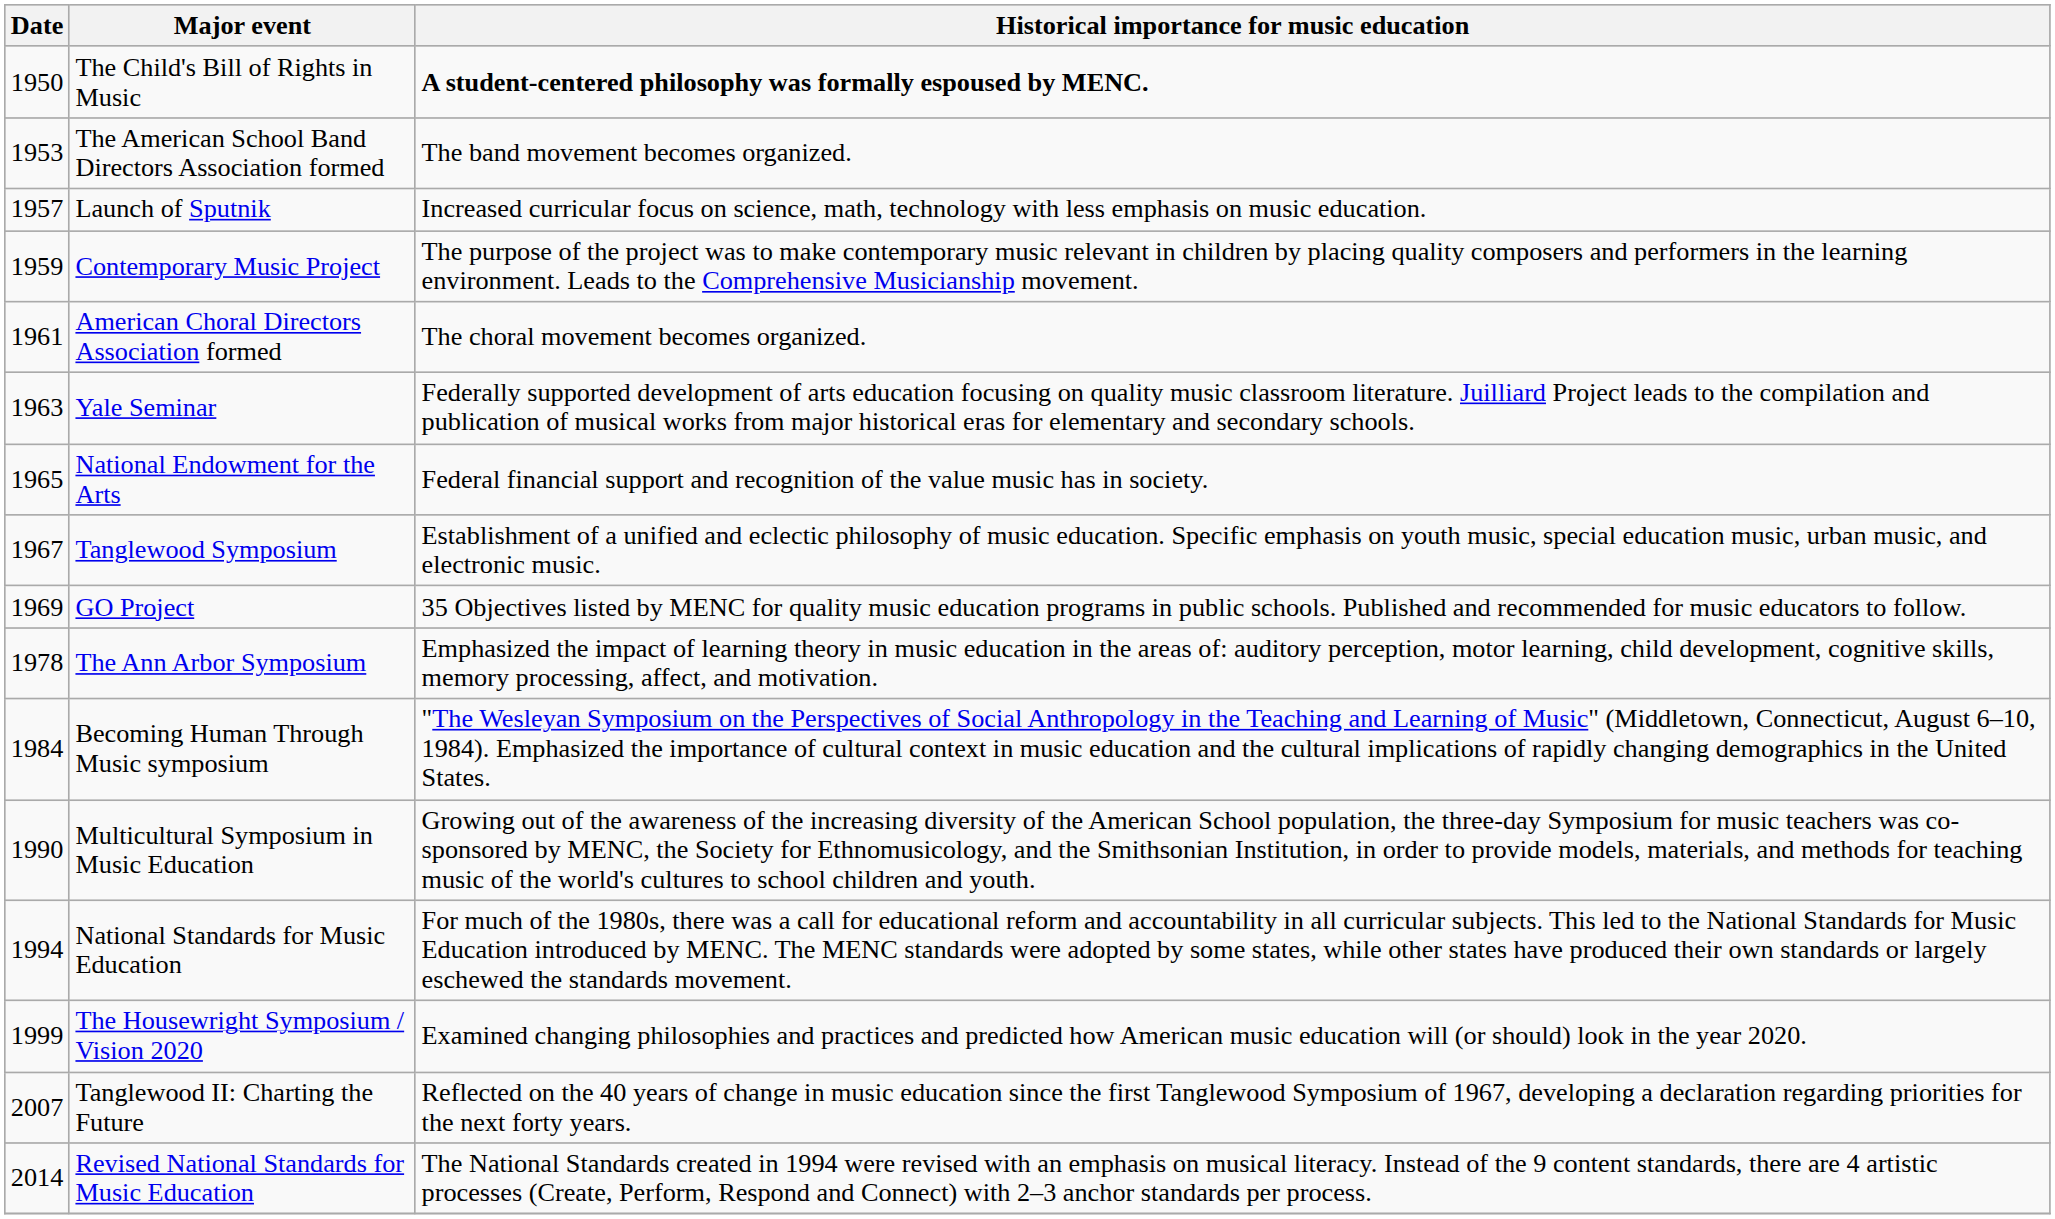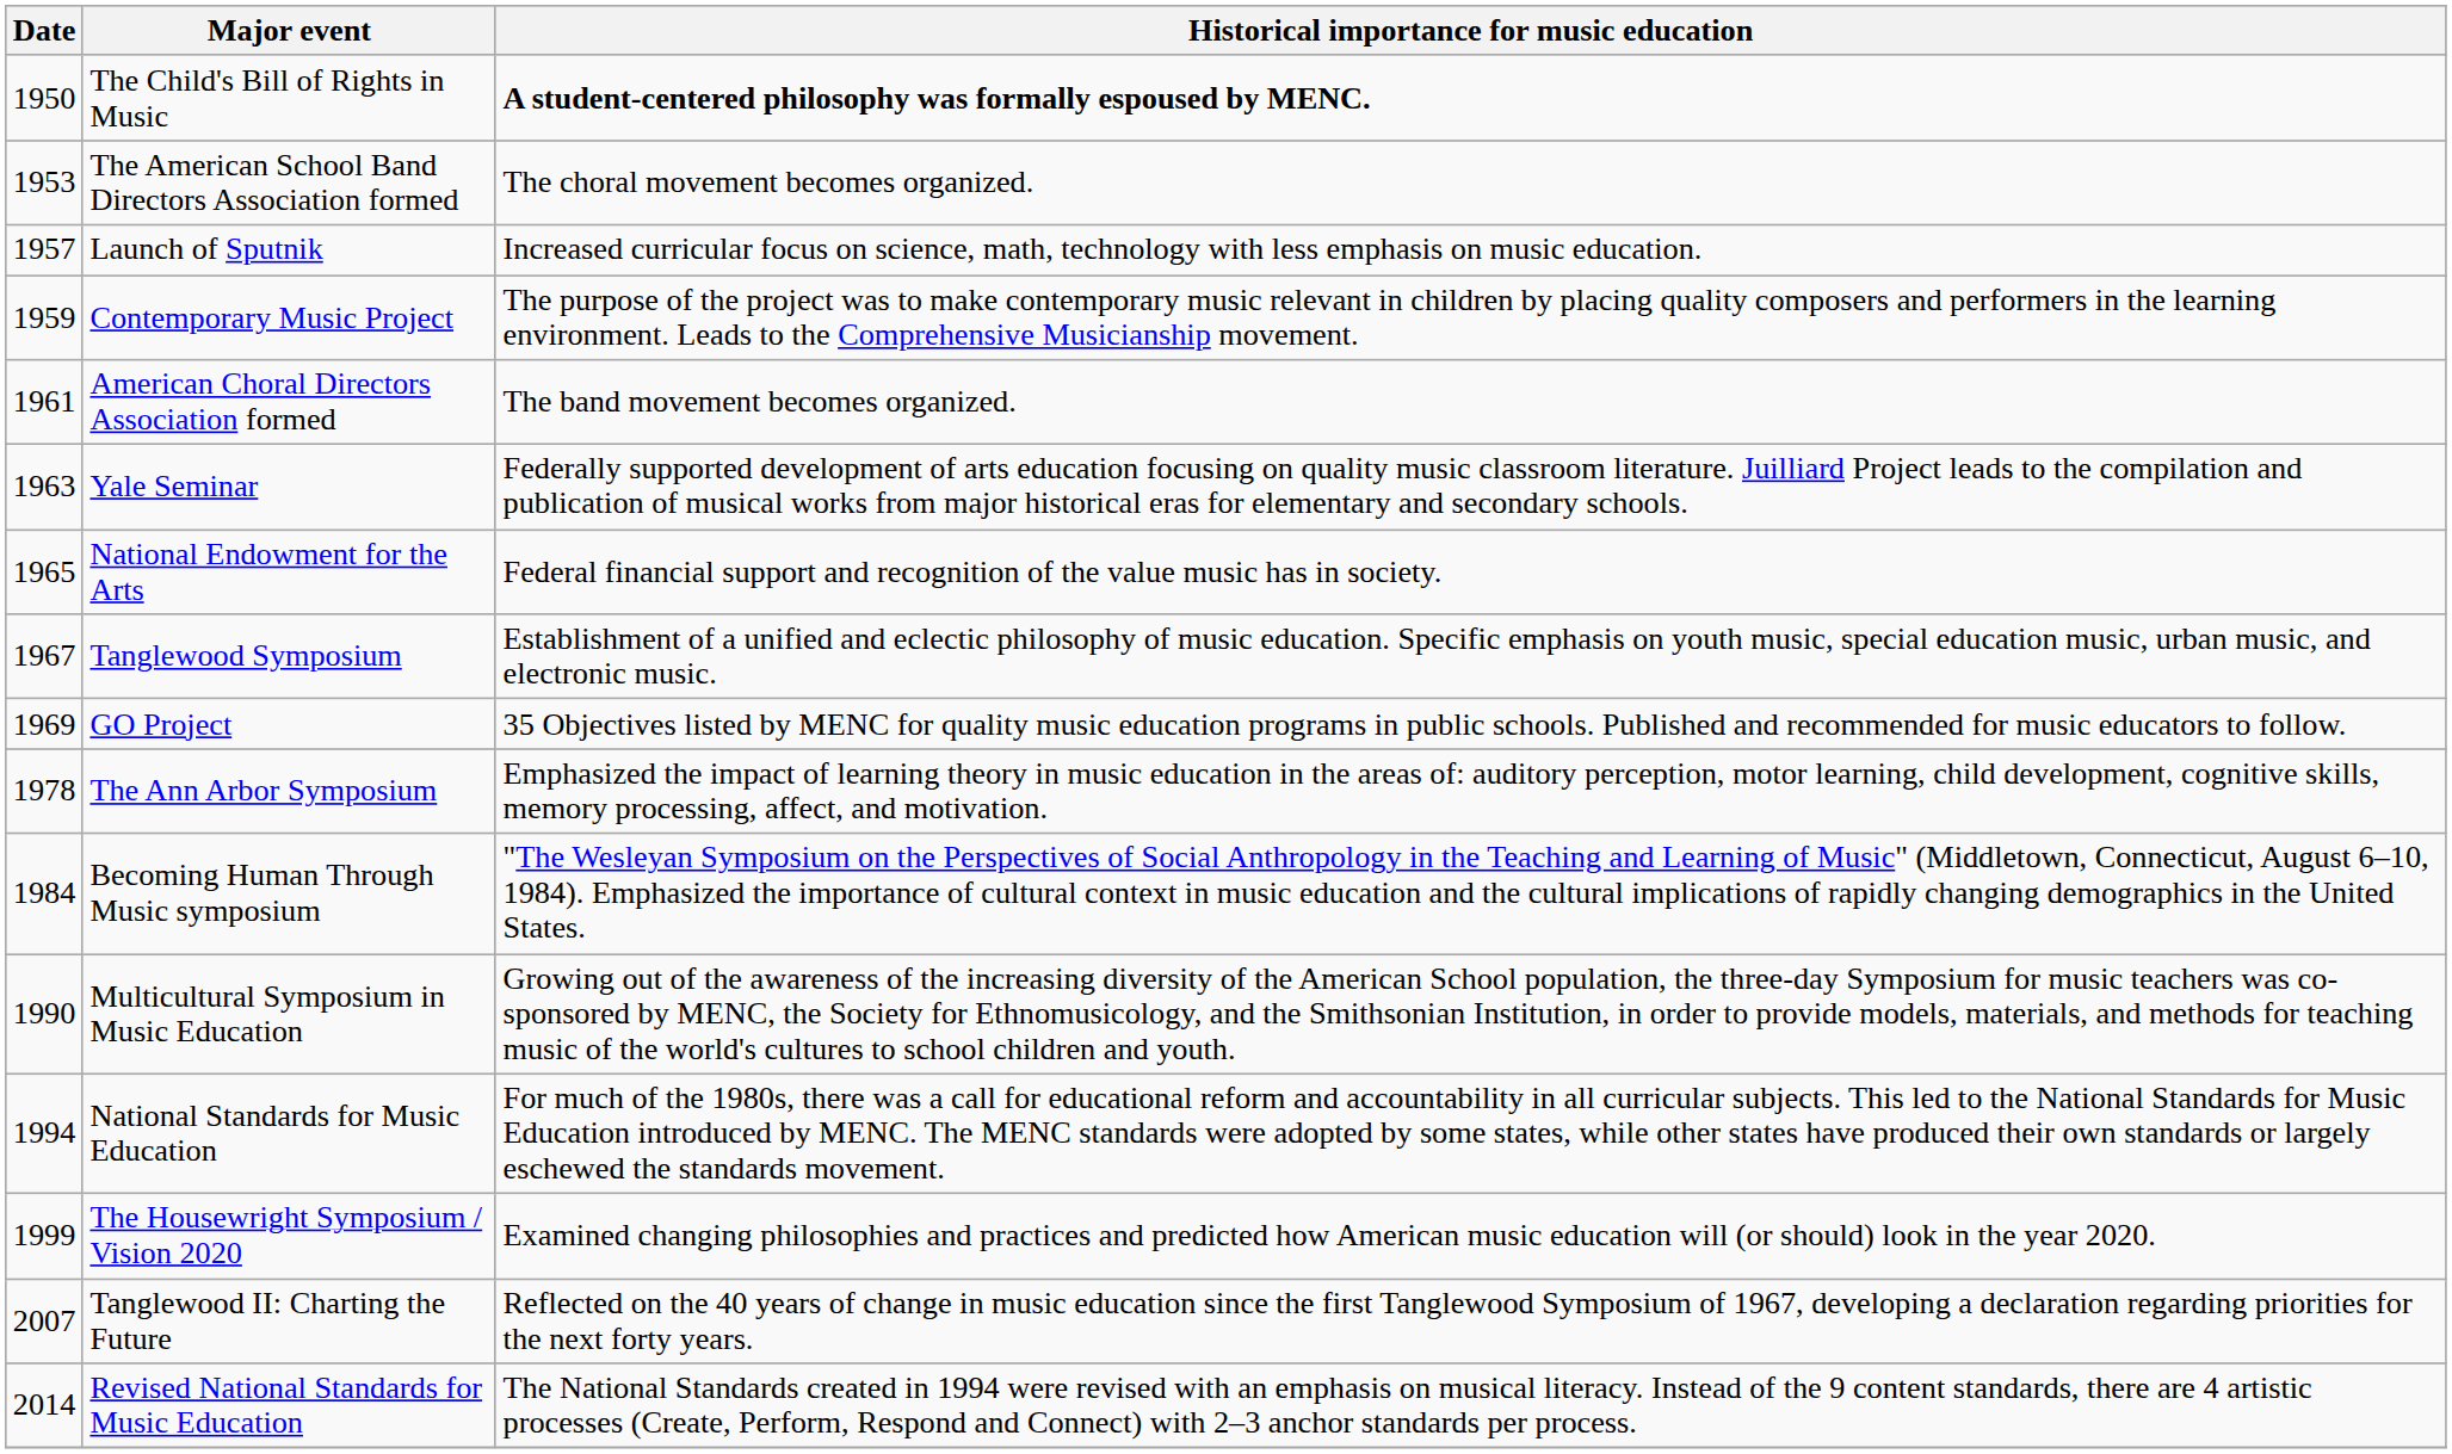 <table class="wikitable">
 <tr>
 <th>Date</th>
 <th>Major event</th>
 <th>Historical importance for music education</th>
 </tr>
 <tr>
 <td>1950</td>
 <td>The Child's Bill of Rights in Music</td>
 <td><strong>A student-centered philosophy was formally espoused by MENC.</strong></td>
 </tr>
 <tr>
 <td>1953</td>
 <td>The American School Band Directors Association formed</td>
-<td>The band movement becomes organized.</td>
+<td>The choral movement becomes organized.</td>
 </tr>
 <tr>
 <td>1957</td>
 <td>Launch of <a href='#'>Sputnik</a></td>
 <td>Increased curricular focus on science, math, technology with less emphasis on music education.</td>
 </tr>
 <tr>
 <td>1959</td>
 <td><a href='#'>Contemporary Music Project</a></td>
 <td>The purpose of the project was to make contemporary music relevant in children by placing quality composers and performers in the learning environment. Leads to the <a href='#'>Comprehensive Musicianship</a> movement.</td>
 </tr>
 <tr>
 <td>1961</td>
 <td><a href='#'>American Choral Directors Association</a> formed</td>
-<td>The choral movement becomes organized.</td>
+<td>The band movement becomes organized.</td>
 </tr>
 <tr>
 <td>1963</td>
 <td><a href='#'>Yale Seminar</a></td>
 <td>Federally supported development of arts education focusing on quality music classroom literature. <a href='#'>Juilliard</a> Project leads to the compilation and publication of musical works from major historical eras for elementary and secondary schools.</td>
 </tr>
 <tr>
 <td>1965</td>
 <td><a href='#'>National Endowment for the Arts</a></td>
 <td>Federal financial support and recognition of the value music has in society.</td>
 </tr>
 <tr>
 <td>1967</td>
 <td><a href='#'>Tanglewood Symposium</a></td>
 <td>Establishment of a unified and eclectic philosophy of music education.  Specific emphasis on youth music, special education music, urban music, and electronic music.</td>
 </tr>
 <tr>
 <td>1969</td>
 <td><a href='#'>GO Project</a></td>
 <td>35 Objectives listed by MENC for quality music education programs in public schools.  Published and recommended for music educators to follow.</td>
 </tr>
 <tr>
 <td>1978</td>
 <td><a href='#'>The Ann Arbor Symposium</a></td>
 <td>Emphasized the impact of learning theory in music education in the areas of: auditory perception, motor learning, child development, cognitive skills, memory processing, affect, and motivation.</td>
 </tr>
 <tr>
 <td>1984</td>
 <td>Becoming Human Through Music symposium</td>
 <td>"<a href='#'>The Wesleyan Symposium on the Perspectives of Social Anthropology in the Teaching and Learning of Music</a>" (Middletown, Connecticut, August 6–10, 1984). Emphasized the importance of cultural context in music education and the cultural implications of rapidly changing demographics in the United States.</td>
 </tr>
 <tr>
 <td>1990</td>
 <td>Multicultural Symposium in Music Education</td>
 <td>Growing out of the awareness of the increasing diversity of the American School population, the three-day Symposium for music teachers was co-sponsored by MENC, the Society for Ethnomusicology, and the Smithsonian Institution, in order to provide models, materials, and methods for teaching music of the world's cultures to school children and youth.</td>
 </tr>
 <tr>
 <td>1994</td>
 <td>National Standards for Music Education</td>
 <td>For much of the 1980s, there was a call for educational reform and accountability in all curricular subjects. This led to the National Standards for Music Education introduced by MENC. The MENC standards were adopted by some states, while other states have produced their own standards or largely eschewed the standards movement.</td>
 </tr>
 <tr>
 <td>1999</td>
 <td><a href='#'>The Housewright Symposium / Vision 2020</a></td>
 <td>Examined changing philosophies and practices and predicted how American music education will (or should) look in the year 2020.</td>
 </tr>
 <tr>
 <td>2007</td>
 <td>Tanglewood II: Charting the Future</td>
 <td>Reflected on the 40 years of change in music education since the first Tanglewood Symposium of 1967, developing a declaration regarding priorities for the next forty years.</td>
 </tr>
 <tr>
 <td>2014</td>
 <td><a href='#'>Revised National Standards for Music Education</a></td>
 <td>The National Standards created in 1994 were revised with an emphasis on musical literacy. Instead of the 9 content standards, there are 4 artistic processes (Create, Perform,  Respond and Connect) with 2–3 anchor standards per process.</td>
 </tr>
 <tr>
 </tr>
 </table>
